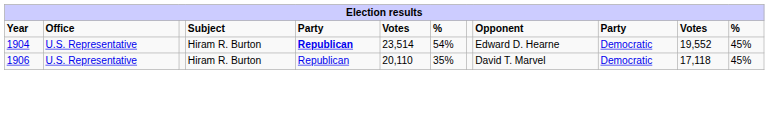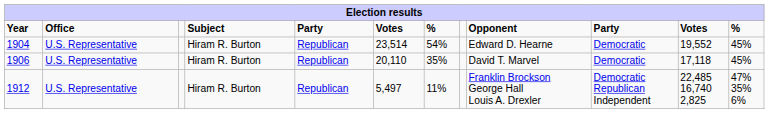 <table class=wikitable style="width: 94%" style="text-align: center;" align="center">
 <tr bgcolor=#cccccc>
 <th colspan=12 style="background: #ccccff;">Election results</th>
 </tr>
 <tr>
 <td><strong>Year</strong></td>
 <td><strong>Office</strong></td>
 <td></td>
 <td><strong>Subject</strong></td>
 <td><strong>Party</strong></td>
 <td><strong>Votes</strong></td>
 <td><strong>%</strong></td>
 <td></td>
 <td><strong>Opponent</strong></td>
 <td><strong>Party</strong></td>
 <td><strong>Votes</strong></td>
 <td><strong>%</strong></td>
 </tr>
 <tr>
 <td><a href='#'>1904</a></td>
 <td><a href='#'>U.S. Representative</a></td>
 <td></td>
 <td>Hiram R. Burton</td>
-<td><strong><a href='#'>Republican</a></strong></td>
+<td><a href='#'>Republican</a></td>
 <td>23,514</td>
 <td>54%</td>
 <td></td>
 <td>Edward D. Hearne</td>
 <td><a href='#'>Democratic</a></td>
 <td>19,552</td>
 <td>45%</td>
 </tr>
 <tr>
 <td><a href='#'>1906</a></td>
 <td><a href='#'>U.S. Representative</a></td>
 <td></td>
 <td>Hiram R. Burton</td>
 <td><a href='#'>Republican</a></td>
 <td>20,110</td>
 <td>35%</td>
 <td></td>
 <td>David T. Marvel</td>
 <td><a href='#'>Democratic</a></td>
 <td>17,118</td>
 <td>45%</td>
 </tr>
+<tr>
+<td><a href='#'>1912</a></td>
+<td><a href='#'>U.S. Representative</a></td>
+<td></td>
+<td>Hiram R. Burton</td>
+<td><a href='#'>Republican</a></td>
+<td>5,497</td>
+<td>11%</td>
+<td></td>
+<td><a href='#'>Franklin Brockson</a><br>George Hall<br>Louis A. Drexler</td>
+<td><a href='#'>Democratic</a><br><a href='#'>Republican</a><br>Independent</td>
+<td>22,485<br>16,740<br>2,825</td>
+<td>47%<br>35%<br>6%</td>
+</tr>
 </table>
